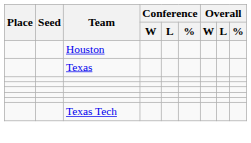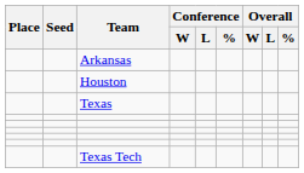 <table class=wikitable>
 <tr>
 <th rowspan ="2">Place</th>
 <th rowspan ="2">Seed</th>
 <th rowspan ="2" width= "100pt">Team</th>
 <th colspan = "3">Conference</th>
 <th colspan ="3">Overall</th>
 </tr>
 <tr>
 <th>W</th>
 <th>L</th>
 <th>%</th>
 <th>W</th>
 <th>L</th>
 <th>%</th>
+</tr>
+<tr>
+<td></td>
+<td></td>
+<td><a href='#'>Arkansas</a></td>
+<td></td>
+<td></td>
+<td></td>
+<td></td>
+<td></td>
+<td></td>
 </tr>
 <tr>
 <td></td>
 <td></td>
 <td><a href='#'>Houston</a></td>
 <td></td>
 <td></td>
 <td></td>
 <td></td>
 <td></td>
 <td></td>
 </tr>
 <tr>
 <td></td>
 <td></td>
 <td><a href='#'>Texas</a></td>
 <td></td>
 <td></td>
 <td></td>
 <td></td>
 <td></td>
 <td></td>
 </tr>
 <tr>
 <td></td>
 <td></td>
 <td></td>
 <td></td>
 <td></td>
 <td></td>
 <td></td>
 <td></td>
 <td></td>
 </tr>
 <tr>
 <td></td>
 <td></td>
 <td></td>
 <td></td>
 <td></td>
 <td></td>
 <td></td>
 <td></td>
 <td></td>
 </tr>
 <tr>
 <td></td>
 <td></td>
 <td></td>
 <td></td>
 <td></td>
 <td></td>
 <td></td>
 <td></td>
 <td></td>
 </tr>
 <tr>
 <td></td>
 <td></td>
 <td></td>
 <td></td>
 <td></td>
 <td></td>
 <td></td>
 <td></td>
 <td></td>
 </tr>
 <tr>
 <td></td>
 <td></td>
 <td></td>
 <td></td>
 <td></td>
 <td></td>
 <td></td>
 <td></td>
 <td></td>
 </tr>
 <tr>
 <td></td>
 <td></td>
 <td><a href='#'>Texas Tech</a></td>
 <td></td>
 <td></td>
 <td></td>
 <td></td>
 <td></td>
 <td></td>
 </tr>
 </table>
